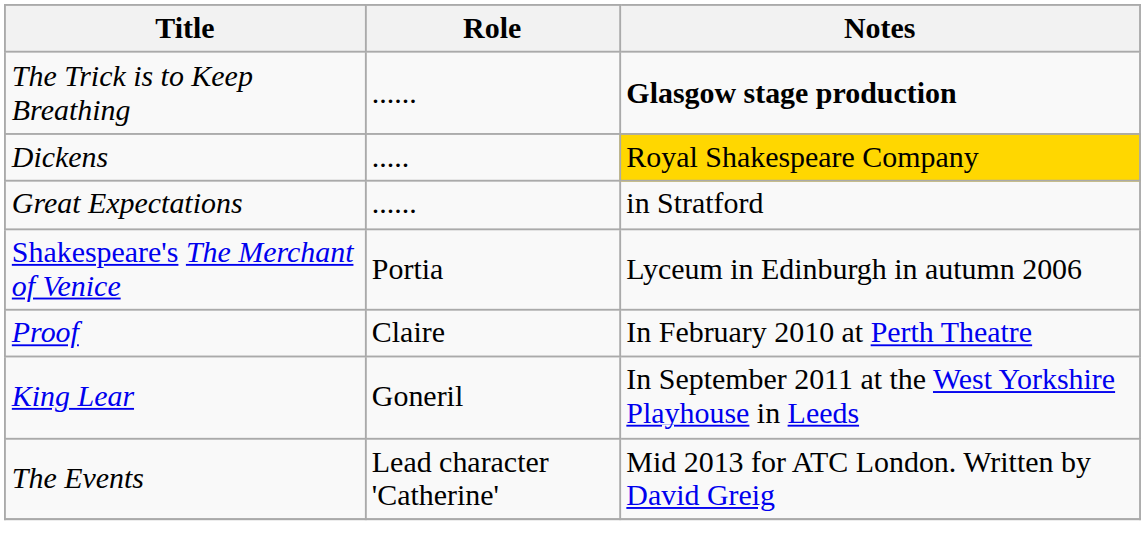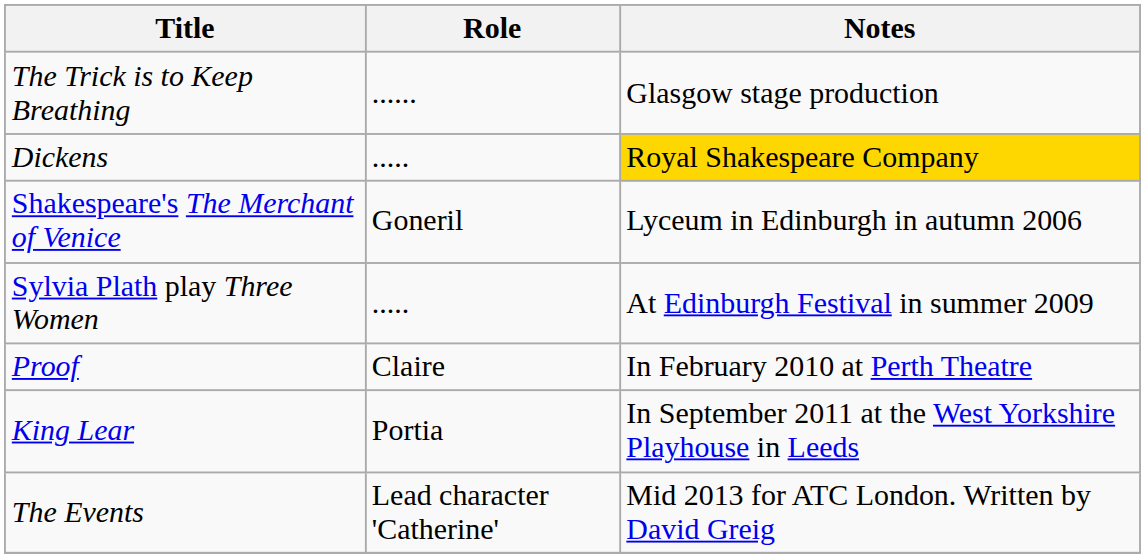 <table class="wikitable">
 <tr>
 <th>Title</th>
 <th>Role</th>
 <th>Notes</th>
 </tr>
 <tr>
 <td><em>The Trick is to Keep Breathing</em></td>
 <td>......</td>
-<td><strong>Glasgow stage production</strong></td>
+<td>Glasgow stage production</td>
 </tr>
 <tr>
 <td><em>Dickens</em></td>
 <td>.....</td>
 <td style="background: gold;">Royal Shakespeare Company</td>
 </tr>
 <tr>
-<td><em>Great Expectations</em></td>
-<td>......</td>
-<td>in Stratford</td>
+<td><a href='#'>Shakespeare's</a> <em><a href='#'>The Merchant of Venice</a></em></td>
+<td>Goneril</td>
+<td>Lyceum in Edinburgh in autumn 2006</td>
 </tr>
 <tr>
-<td><a href='#'>Shakespeare's</a> <em><a href='#'>The Merchant of Venice</a></em></td>
-<td>Portia</td>
-<td>Lyceum in Edinburgh in autumn 2006</td>
+<td><a href='#'>Sylvia Plath</a> play <em>Three Women</em></td>
+<td>.....</td>
+<td>At <a href='#'>Edinburgh Festival</a> in summer 2009</td>
 </tr>
 <tr>
 <td><em><a href='#'>Proof</a></em></td>
 <td>Claire</td>
 <td>In February 2010 at <a href='#'>Perth Theatre</a></td>
 </tr>
 <tr>
 <td><em><a href='#'>King Lear</a></em></td>
-<td>Goneril</td>
+<td>Portia</td>
 <td>In September 2011 at the <a href='#'>West Yorkshire Playhouse</a> in <a href='#'>Leeds</a></td>
 </tr>
 <tr>
 <td><em>The Events</em></td>
 <td>Lead character 'Catherine'</td>
 <td>Mid 2013 for ATC London. Written by <a href='#'>David Greig</a></td>
 </tr>
 <tr>
 </tr>
 </table>
